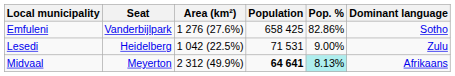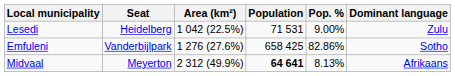 <table class="wikitable" style="font-size: 95%; text-align: right">
 <tr>
 <th>Local municipality</th>
 <th>Seat</th>
 <th>Area (km²)</th>
 <th>Population</th>
 <th>Pop. %</th>
 <th>Dominant language</th>
 </tr>
 <tr>
+<td align=left><a href='#'>Lesedi</a></td>
+<td><a href='#'>Heidelberg</a></td>
+<td>1 042 (22.5%)</td>
+<td>71 531</td>
+<td>9.00%</td>
+<td><a href='#'>Zulu</a></td>
+</tr>
+<tr>
 <td align=left><a href='#'>Emfuleni</a></td>
 <td><a href='#'>Vanderbijlpark</a></td>
 <td>1 276 (27.6%)</td>
 <td>658 425</td>
 <td>82.86%</td>
 <td><a href='#'>Sotho</a></td>
 </tr>
 <tr>
-<td align=left><a href='#'>Lesedi</a></td>
-<td><a href='#'>Heidelberg</a></td>
-<td>1 042 (22.5%)</td>
-<td>71 531</td>
-<td>9.00%</td>
-<td><a href='#'>Zulu</a></td>
-</tr>
-<tr>
 <td align=left><a href='#'>Midvaal</a></td>
 <td><a href='#'>Meyerton</a></td>
 <td>2 312 (49.9%)</td>
 <td><strong>64 641</strong></td>
-<td style="background: paleturquoise;">8.13%</td>
+<td>8.13%</td>
 <td><a href='#'>Afrikaans</a></td>
 </tr>
 </table>
